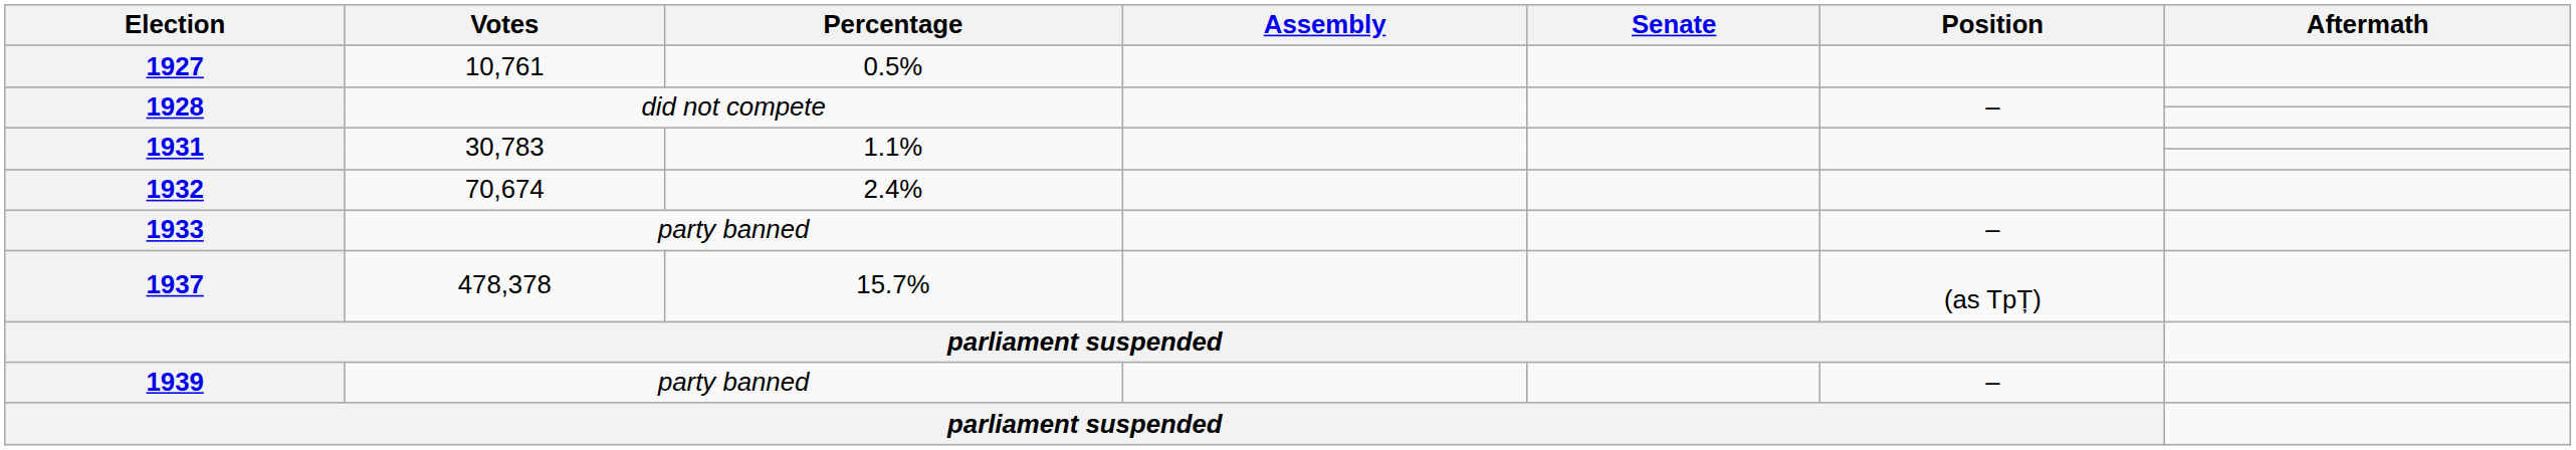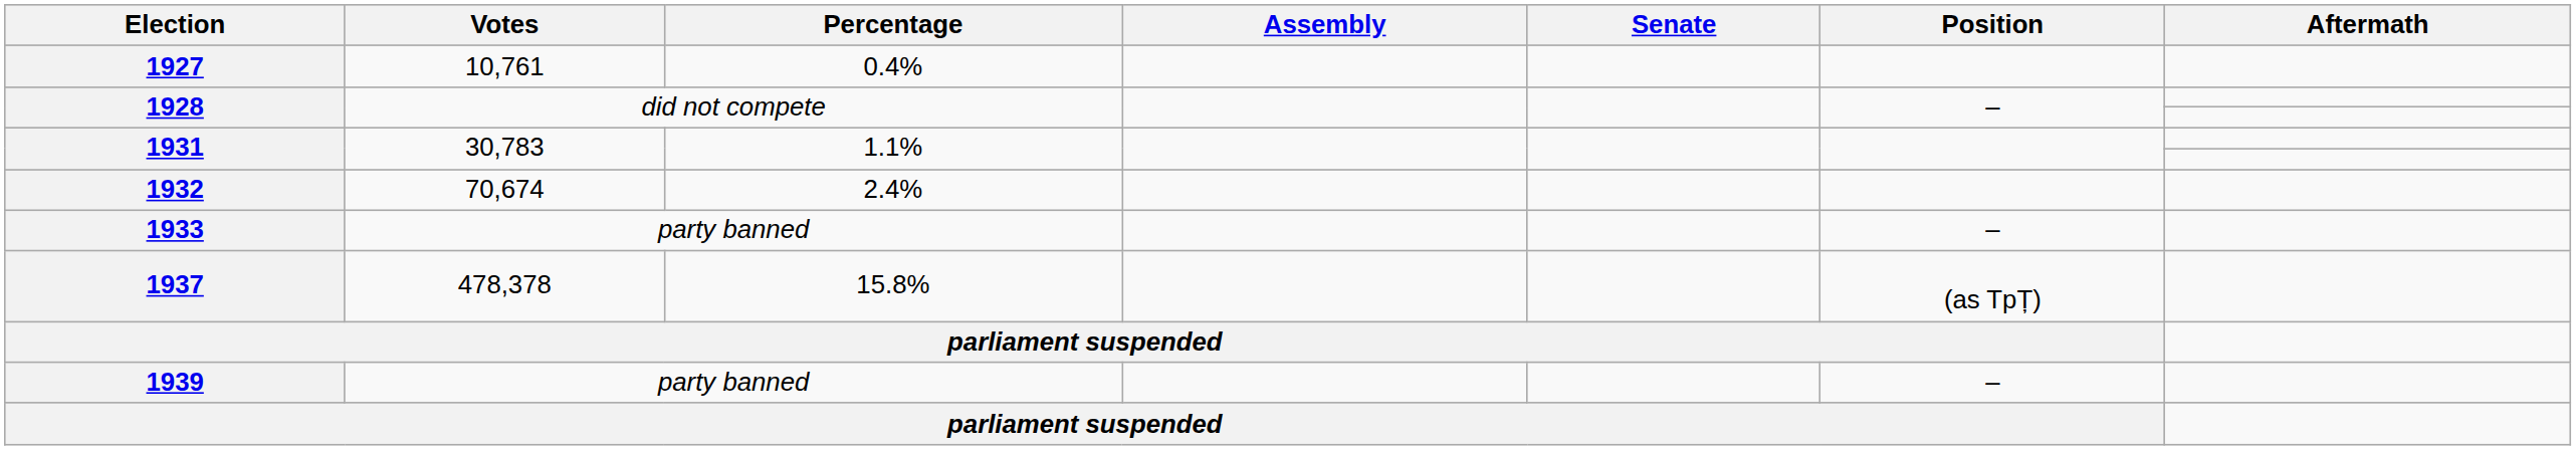 <table class=wikitable style="text-align: right;" width=80%>
 <tr>
 <th>Election</th>
 <th>Votes</th>
 <th>Percentage</th>
 <th><a href='#'>Assembly</a></th>
 <th><a href='#'>Senate</a></th>
 <th>Position</th>
 <th>Aftermath</th>
 </tr>
 <tr style="text-align:center;">
 <th><a href='#'>1927</a></th>
 <td>10,761</td>
-<td>0.5%</td>
+<td>0.4%</td>
 <td></td>
 <td></td>
 <td></td>
 <td></td>
 </tr>
 <tr style="text-align:center;">
 <th rowspan=2><a href='#'>1928</a></th>
 <td rowspan=2; colspan=2; style="text-align: center;"><em>did not compete</em></td>
 <td rowspan=2></td>
 <td rowspan=2></td>
 <td rowspan=2>–</td>
 <td></td>
 </tr>
 <tr>
 <td></td>
 </tr>
 <tr style="text-align:center;">
 <th rowspan=2><a href='#'>1931</a></th>
 <td rowspan=2>30,783</td>
 <td rowspan=2>1.1%</td>
 <td rowspan=2></td>
 <td rowspan=2></td>
 <td rowspan=2></td>
 <td></td>
 </tr>
 <tr>
 <td></td>
 </tr>
 <tr style="text-align:center;">
 <th><a href='#'>1932</a></th>
 <td>70,674</td>
 <td>2.4%</td>
 <td></td>
 <td></td>
 <td style="text-align: center;"></td>
 <td></td>
 </tr>
 <tr style="text-align:center;">
 <th><a href='#'>1933</a></th>
 <td colspan=2; style="text-align: center;"><em>party banned</em></td>
 <td></td>
 <td></td>
 <td>–</td>
 <td></td>
 </tr>
 <tr style="text-align:center;">
 <th><a href='#'>1937</a></th>
 <td>478,378</td>
-<td>15.7%</td>
+<td>15.8%</td>
 <td></td>
 <td></td>
 <td style="text-align: center;"><br>(as TpȚ)</td>
 <td></td>
 </tr>
 <tr style="text-align:center;">
 <th colspan=6; style="text-align: center;"><em>parliament suspended</em></th>
 <td></td>
 </tr>
 <tr style="text-align:center;">
 <th><a href='#'>1939</a></th>
 <td colspan=2; style="text-align: center;"><em>party banned</em></td>
 <td></td>
 <td></td>
 <td>–</td>
 <td></td>
 </tr>
 <tr style="text-align:center;">
 <th colspan=6; style="text-align: center;"><em>parliament suspended</em></th>
 <td></td>
 </tr>
 </table>
